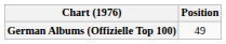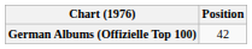 <table class="wikitable plainrowheaders" style="text-align:center">
 <tr>
 <th scope="col">Chart (1976)</th>
 <th scope="col">Position</th>
 </tr>
 <tr>
 <th scope="row">German Albums (Offizielle Top 100)</th>
-<td>49</td>
+<td>42</td>
 </tr>
 </table>
